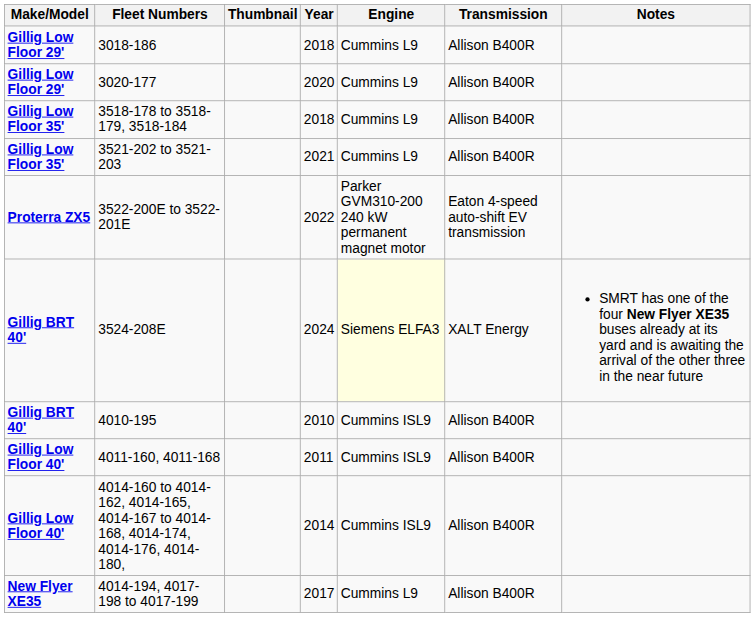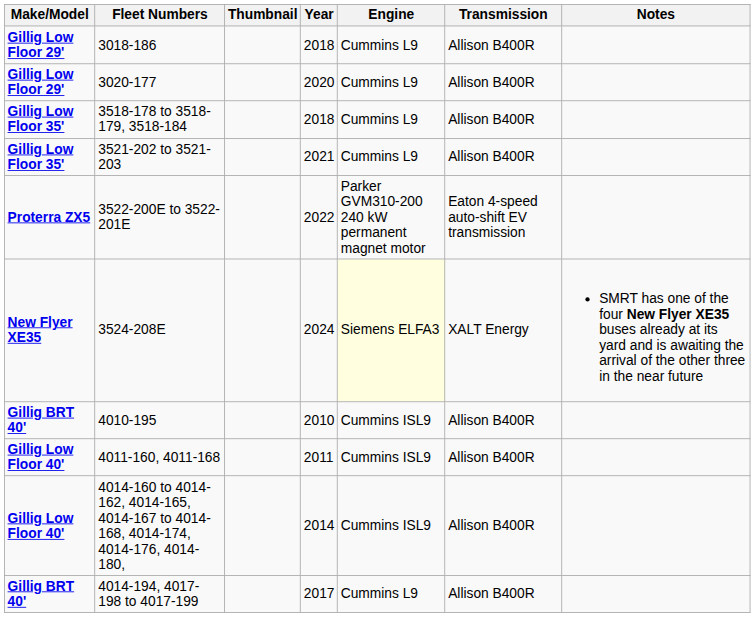 <table class="wikitable sortable" style="font-size: 100%;">
 <tr>
 <th>Make/Model</th>
 <th>Fleet Numbers</th>
 <th class="unsortable">Thumbnail</th>
 <th>Year</th>
 <th>Engine</th>
 <th>Transmission</th>
 <th>Notes</th>
 </tr>
 <tr>
 <td><strong><a href='#'>Gillig Low Floor 29'</a></strong></td>
 <td>3018-186</td>
 <td></td>
 <td>2018</td>
 <td>Cummins L9</td>
 <td>Allison B400R</td>
 <td></td>
 </tr>
 <tr>
 <td><strong><a href='#'>Gillig Low Floor 29'</a></strong></td>
 <td>3020-177</td>
 <td></td>
 <td>2020</td>
 <td>Cummins L9</td>
 <td>Allison B400R</td>
 <td></td>
 </tr>
 <tr>
 <td><strong><a href='#'>Gillig Low Floor 35'</a></strong></td>
 <td>3518-178 to 3518-179, 3518-184</td>
 <td></td>
 <td>2018</td>
 <td>Cummins L9</td>
 <td>Allison B400R</td>
 <td></td>
 </tr>
 <tr>
 <td><strong><a href='#'>Gillig Low Floor 35'</a></strong></td>
 <td>3521-202 to 3521-203</td>
 <td></td>
 <td>2021</td>
 <td>Cummins L9</td>
 <td>Allison B400R</td>
 <td></td>
 </tr>
 <tr>
 <td><strong><a href='#'>Proterra ZX5</a></strong></td>
 <td>3522-200E to 3522-201E</td>
 <td></td>
 <td>2022</td>
 <td>Parker GVM310-200 240 kW permanent magnet motor</td>
 <td>Eaton 4-speed auto-shift EV transmission</td>
 <td></td>
 </tr>
 <tr>
-<td><strong><a href='#'>Gillig BRT 40'</a></strong></td>
+<td><a href='#'><strong>New Flyer XE35</strong></a></td>
 <td>3524-208E</td>
 <td></td>
 <td>2024</td>
 <td style="background: lightyellow;">Siemens ELFA3</td>
 <td>XALT Energy</td>
 <td><br><ul><li>SMRT has one of the four <strong>New Flyer XE35</strong> buses already at its yard and is awaiting the arrival of the other three in the near future</li></ul></td>
 </tr>
 <tr>
 <td><strong><a href='#'>Gillig BRT 40'</a></strong></td>
 <td>4010-195</td>
 <td></td>
 <td>2010</td>
 <td>Cummins ISL9</td>
 <td>Allison B400R</td>
 <td></td>
 </tr>
 <tr>
 <td><strong><a href='#'>Gillig Low Floor 40'</a></strong></td>
 <td>4011-160, 4011-168</td>
 <td></td>
 <td>2011</td>
 <td>Cummins ISL9</td>
 <td>Allison B400R</td>
 <td></td>
 </tr>
 <tr>
 <td><strong><a href='#'>Gillig Low Floor 40'</a></strong></td>
 <td>4014-160 to 4014-162, 4014-165, 4014-167 to 4014-168, 4014-174, 4014-176, 4014-180,</td>
 <td></td>
 <td>2014</td>
 <td>Cummins ISL9</td>
 <td>Allison B400R</td>
 <td></td>
 </tr>
 <tr>
-<td><a href='#'><strong>New Flyer XE35</strong></a></td>
+<td><strong><a href='#'>Gillig BRT 40'</a></strong></td>
 <td>4014-194, 4017-198 to 4017-199</td>
 <td></td>
 <td>2017</td>
 <td>Cummins L9</td>
 <td>Allison B400R</td>
 <td></td>
 </tr>
 </table>
